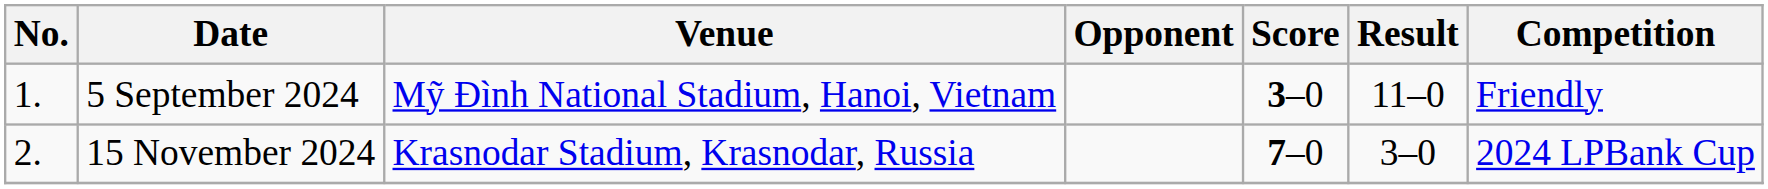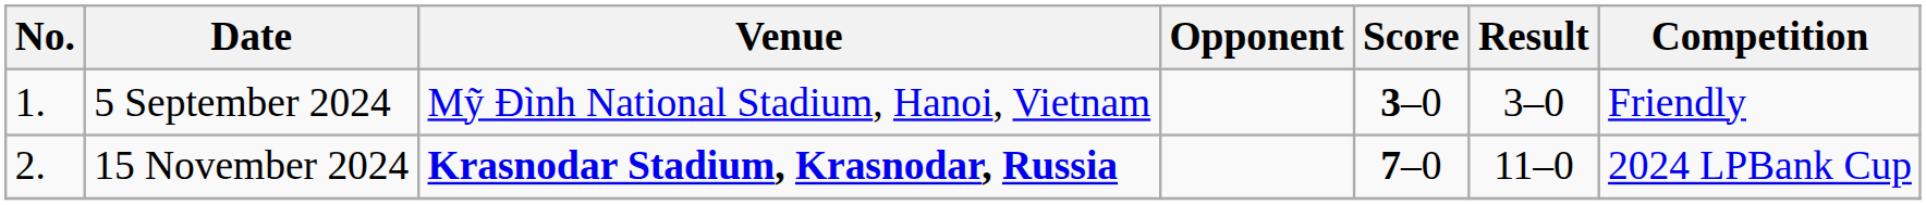 <table class="wikitable">
 <tr>
 <th>No.</th>
 <th>Date</th>
 <th>Venue</th>
 <th>Opponent</th>
 <th>Score</th>
 <th>Result</th>
 <th>Competition</th>
 </tr>
 <tr>
 <td>1.</td>
 <td>5 September 2024</td>
 <td><a href='#'>Mỹ Đình National Stadium</a>, <a href='#'>Hanoi</a>, <a href='#'>Vietnam</a></td>
 <td></td>
 <td align=center><strong>3</strong>–0</td>
-<td align=center>11–0</td>
+<td align=center>3–0</td>
 <td><a href='#'>Friendly</a></td>
 </tr>
 <tr>
 <td>2.</td>
 <td>15 November 2024</td>
-<td><a href='#'>Krasnodar Stadium</a>, <a href='#'>Krasnodar</a>, <a href='#'>Russia</a></td>
+<td><strong><a href='#'>Krasnodar Stadium</a>, <a href='#'>Krasnodar</a>, <a href='#'>Russia</a></strong></td>
 <td></td>
 <td align=center><strong>7</strong>–0</td>
-<td align=center>3–0</td>
+<td align=center>11–0</td>
 <td><a href='#'>2024 LPBank Cup</a></td>
 </tr>
 <tr>
 </tr>
 </table>
